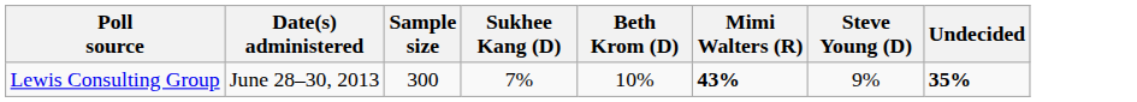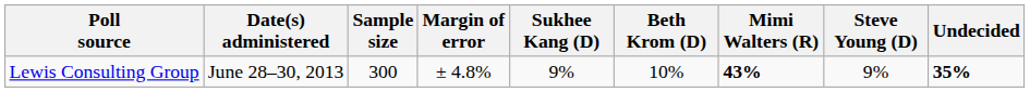 <table class="wikitable">
 <tr>
 <th>Poll<br>source</th>
 <th>Date(s)<br>administered</th>
 <th>Sample<br>size</th>
+<th>Margin of<br>error</th>
 <th style="width:80px;">Sukhee<br>Kang (D)</th>
 <th style="width:80px;">Beth<br>Krom (D)</th>
 <th style="width:80px;">Mimi<br>Walters (R)</th>
 <th style="width:80px;">Steve<br>Young (D)</th>
 <th>Undecided</th>
 </tr>
 <tr>
 <td><a href='#'>Lewis Consulting Group</a></td>
 <td align=center>June 28–30, 2013</td>
 <td align=center>300</td>
-<td align=center>7%</td>
+<td align=center>± 4.8%</td>
+<td align=center>9%</td>
 <td align=center>10%</td>
 <td><strong>43%</strong></td>
 <td align=center>9%</td>
 <td><strong>35%</strong></td>
 </tr>
 </table>
